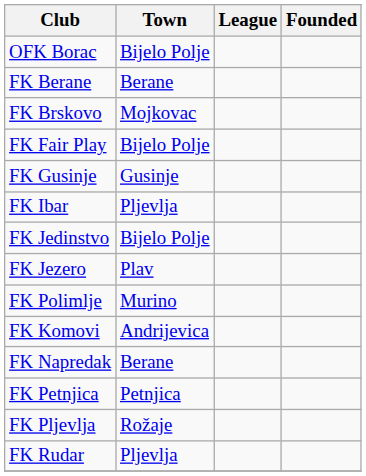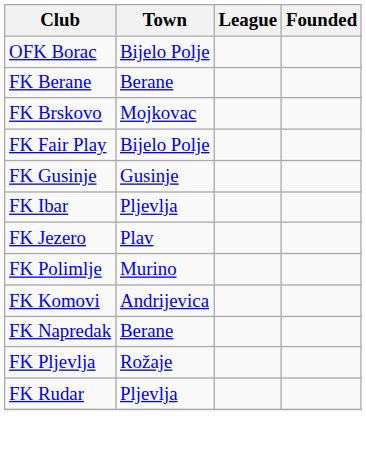 <table class="wikitable sortable" style="font-size:90%">
 <tr>
 <th>Club</th>
 <th>Town</th>
 <th>League</th>
 <th>Founded</th>
 </tr>
 <tr>
 <td><a href='#'>OFK Borac</a></td>
 <td><a href='#'>Bijelo Polje</a></td>
 <td></td>
 <td></td>
 </tr>
 <tr>
 <td><a href='#'>FK Berane</a></td>
 <td><a href='#'>Berane</a></td>
 <td></td>
 <td></td>
 </tr>
 <tr>
 <td><a href='#'>FK Brskovo</a></td>
 <td><a href='#'>Mojkovac</a></td>
 <td></td>
 <td></td>
 </tr>
 <tr>
 <td><a href='#'>FK Fair Play</a></td>
 <td><a href='#'>Bijelo Polje</a></td>
 <td></td>
 <td></td>
 </tr>
 <tr>
 <td><a href='#'>FK Gusinje</a></td>
 <td><a href='#'>Gusinje</a></td>
 <td></td>
 <td></td>
 </tr>
 <tr>
 <td><a href='#'>FK Ibar</a></td>
 <td><a href='#'>Pljevlja</a></td>
 <td></td>
 <td></td>
 </tr>
 <tr>
-<td><a href='#'>FK Jedinstvo</a></td>
-<td><a href='#'>Bijelo Polje</a></td>
-<td></td>
-<td></td>
-</tr>
-<tr>
 <td><a href='#'>FK Jezero</a></td>
 <td><a href='#'>Plav</a></td>
 <td></td>
 <td></td>
 </tr>
 <tr>
 <td><a href='#'>FK Polimlje</a></td>
 <td><a href='#'>Murino</a></td>
 <td></td>
 <td></td>
 </tr>
 <tr>
 <td><a href='#'>FK Komovi</a></td>
 <td><a href='#'>Andrijevica</a></td>
 <td></td>
 <td></td>
 </tr>
 <tr>
 <td><a href='#'>FK Napredak</a></td>
 <td><a href='#'>Berane</a></td>
 <td></td>
 <td></td>
 </tr>
 <tr>
-<td><a href='#'>FK Petnjica</a></td>
-<td><a href='#'>Petnjica</a></td>
-<td></td>
-<td></td>
-</tr>
-<tr>
 <td><a href='#'>FK Pljevlja</a></td>
 <td><a href='#'>Rožaje</a></td>
 <td></td>
 <td></td>
 </tr>
 <tr>
 <td><a href='#'>FK Rudar</a></td>
 <td><a href='#'>Pljevlja</a></td>
 <td></td>
 <td></td>
 </tr>
 <tr>
 </tr>
 </table>
